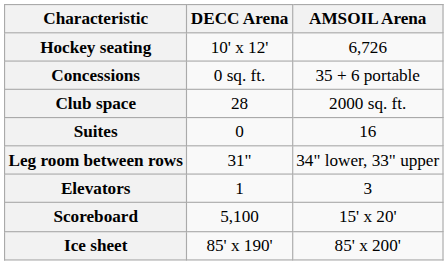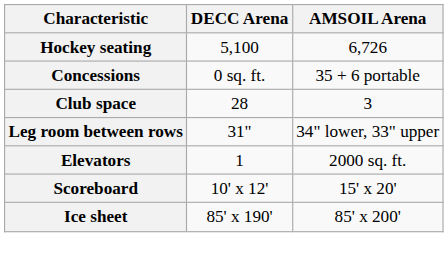 <table class="wikitable" align=center style="font-size: 95%; text-align:center;">
 <tr>
 <th>Characteristic</th>
 <th>DECC Arena</th>
 <th>AMSOIL Arena</th>
 </tr>
 <tr>
 <th>Hockey seating</th>
-<td>10' x 12'</td>
+<td>5,100</td>
 <td>6,726</td>
 </tr>
 <tr>
 <th>Concessions</th>
 <td>0 sq. ft.</td>
 <td>35 + 6 portable</td>
 </tr>
 <tr>
 <th>Club space</th>
 <td>28</td>
-<td>2000 sq. ft.</td>
-</tr>
-<tr>
-<th>Suites</th>
-<td>0</td>
-<td>16</td>
+<td>3</td>
 </tr>
 <tr>
 <th>Leg room between rows</th>
 <td>31"</td>
 <td>34" lower, 33" upper</td>
 </tr>
 <tr>
 <th>Elevators</th>
 <td>1</td>
-<td>3</td>
+<td>2000 sq. ft.</td>
 </tr>
 <tr>
 <th>Scoreboard</th>
-<td>5,100</td>
+<td>10' x 12'</td>
 <td>15' x 20'</td>
 </tr>
 <tr>
 <th>Ice sheet</th>
 <td>85' x 190'</td>
 <td>85' x 200'</td>
 </tr>
 </table>
